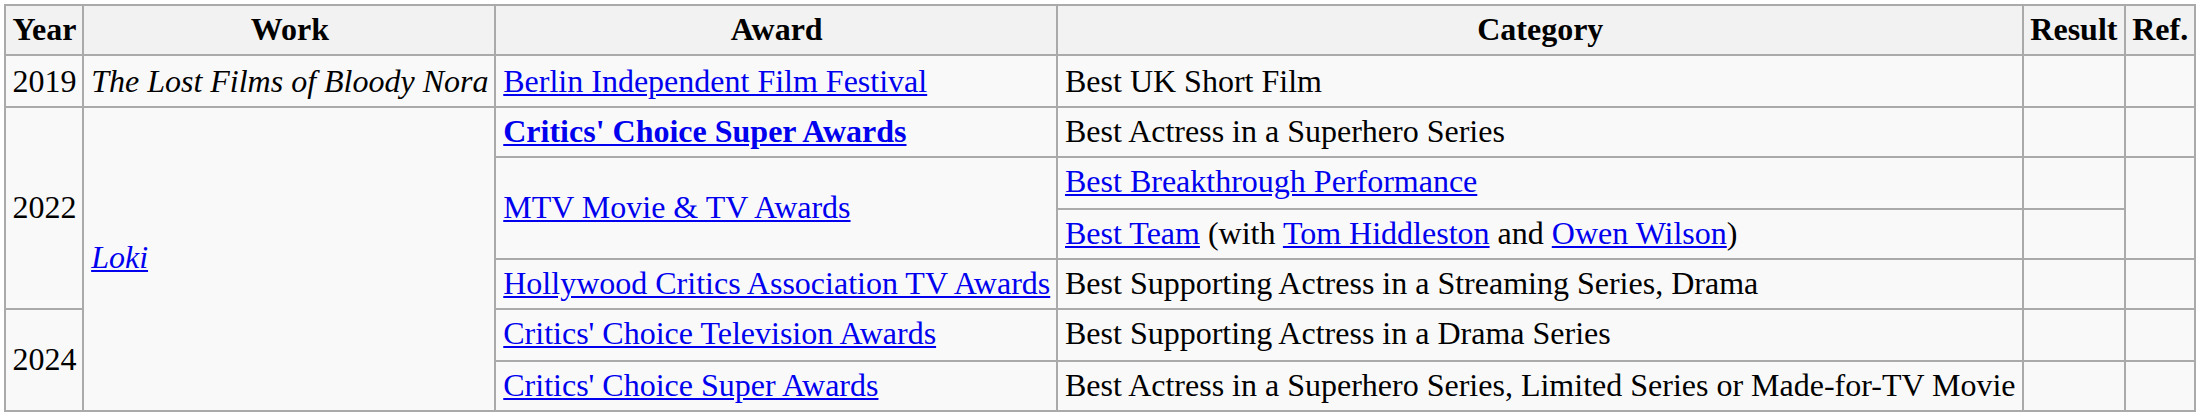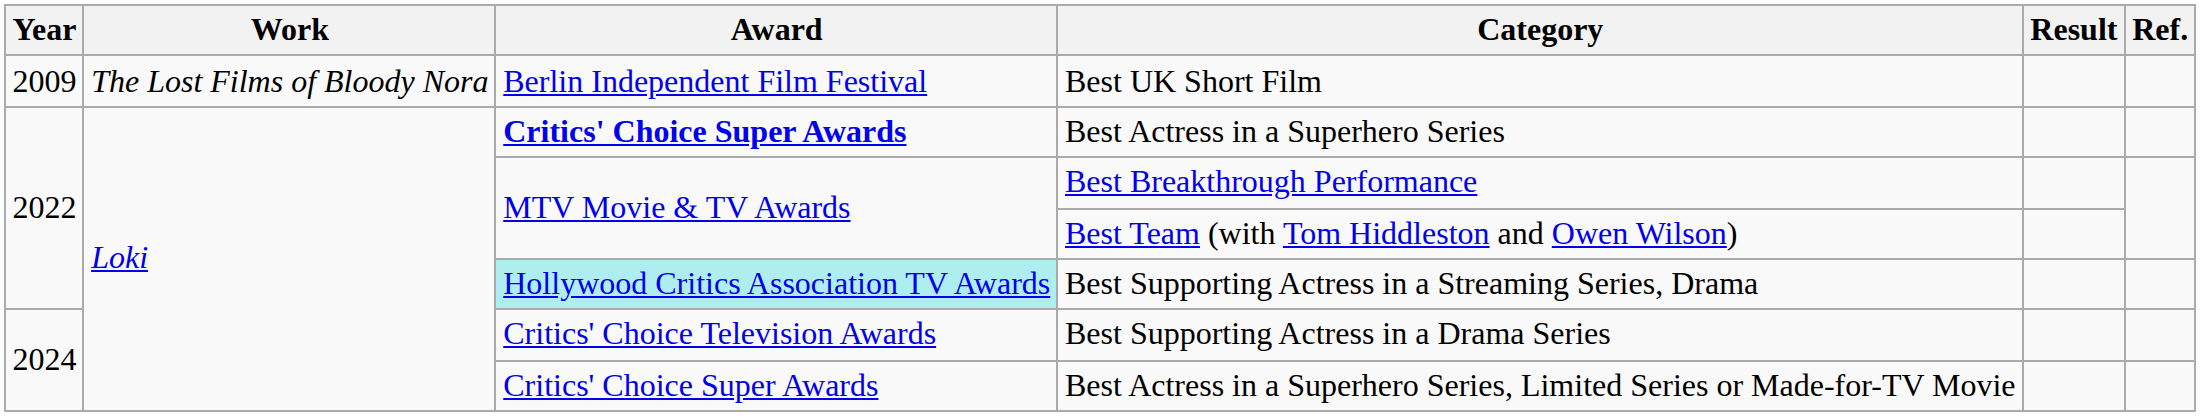 <table class="wikitable">
 <tr>
 <th>Year</th>
 <th>Work</th>
 <th>Award</th>
 <th>Category</th>
 <th>Result</th>
 <th>Ref.</th>
 </tr>
 <tr>
-<td>2019</td>
+<td>2009</td>
 <td><em>The Lost Films of Bloody Nora</em></td>
 <td><a href='#'>Berlin Independent Film Festival</a></td>
 <td>Best UK Short Film</td>
 <td></td>
 <td style="text-align:center;"></td>
 </tr>
 <tr>
 <td rowspan="4">2022</td>
 <td rowspan="6"><em><a href='#'>Loki</a></em></td>
 <td><strong><a href='#'>Critics' Choice Super Awards</a></strong></td>
 <td>Best Actress in a Superhero Series</td>
 <td></td>
 <td style="text-align:center;"></td>
 </tr>
 <tr>
 <td rowspan="2"><a href='#'>MTV Movie & TV Awards</a></td>
 <td><a href='#'>Best Breakthrough Performance</a></td>
 <td></td>
 <td rowspan="2" style="text-align:center;"></td>
 </tr>
 <tr>
 <td><a href='#'>Best Team</a> (with <a href='#'>Tom Hiddleston</a> and <a href='#'>Owen Wilson</a>)</td>
 <td></td>
 </tr>
 <tr>
-<td><a href='#'>Hollywood Critics Association TV Awards</a></td>
+<td style="background: paleturquoise;"><a href='#'>Hollywood Critics Association TV Awards</a></td>
 <td>Best Supporting Actress in a Streaming Series, Drama</td>
 <td></td>
 <td style="text-align:center;"></td>
 </tr>
 <tr>
 <td rowspan="2">2024</td>
 <td><a href='#'>Critics' Choice Television Awards</a></td>
 <td>Best Supporting Actress in a Drama Series</td>
 <td></td>
 <td style="text-align:center;"></td>
 </tr>
 <tr>
 <td><a href='#'>Critics' Choice Super Awards</a></td>
 <td>Best Actress in a Superhero Series, Limited Series or Made-for-TV Movie</td>
 <td></td>
 <td></td>
 </tr>
 </table>
